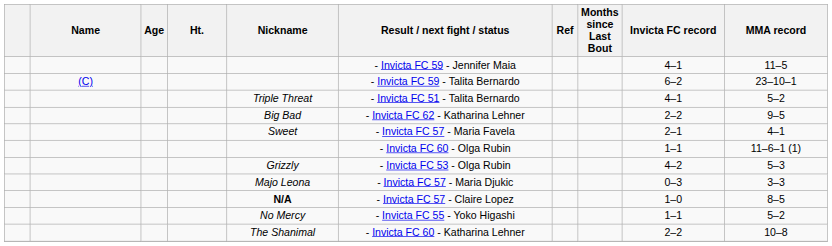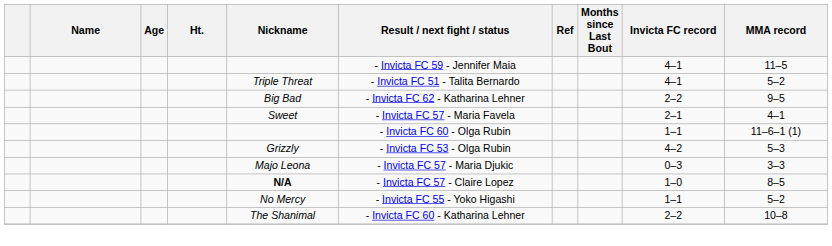 <table class="wikitable sortable" style="text-align:center">
 <tr>
 <th width=3%></th>
 <th width=13%>Name</th>
 <th width=3%>Age</th>
 <th width=7%>Ht.</th>
 <th width=13%>Nickname</th>
 <th width=25%>Result / next fight / status</th>
 <th width=3%>Ref</th>
 <th width=5%>Months since Last Bout</th>
 <th width=12%>Invicta FC record</th>
 <th width=12%>MMA record</th>
 </tr>
 <tr>
 <td></td>
 <td></td>
 <td></td>
 <td></td>
 <td></td>
 <td> - <a href='#'>Invicta FC 59</a> - Jennifer Maia</td>
 <td></td>
 <td></td>
 <td>4–1</td>
 <td>11–5</td>
-</tr>
-<tr>
-<td></td>
-<td> <a href='#'>(C)</a></td>
-<td></td>
-<td></td>
-<td></td>
-<td> - <a href='#'>Invicta FC 59</a> - Talita Bernardo</td>
-<td></td>
-<td></td>
-<td>6–2</td>
-<td>23–10–1</td>
 </tr>
 <tr>
 <td></td>
 <td></td>
 <td></td>
 <td></td>
 <td><em>Triple Threat</em></td>
 <td> - <a href='#'>Invicta FC 51</a> - Talita Bernardo</td>
 <td></td>
 <td></td>
 <td>4–1</td>
 <td>5–2</td>
 </tr>
 <tr>
 <td></td>
 <td></td>
 <td></td>
 <td></td>
 <td><em>Big Bad</em></td>
 <td> - <a href='#'>Invicta FC 62</a> - Katharina Lehner</td>
 <td></td>
 <td></td>
 <td>2–2</td>
 <td>9–5</td>
 </tr>
 <tr>
 <td></td>
 <td></td>
 <td></td>
 <td></td>
 <td><em>Sweet</em></td>
 <td> - <a href='#'>Invicta FC 57</a> - Maria Favela</td>
 <td></td>
 <td></td>
 <td>2–1</td>
 <td>4–1</td>
 </tr>
 <tr>
 <td></td>
 <td></td>
 <td></td>
 <td></td>
 <td></td>
 <td> - <a href='#'>Invicta FC 60</a> - Olga Rubin</td>
 <td></td>
 <td></td>
 <td>1–1</td>
 <td>11–6–1 (1)</td>
 </tr>
 <tr>
 <td></td>
 <td></td>
 <td></td>
 <td></td>
 <td><em>Grizzly</em></td>
 <td> - <a href='#'>Invicta FC 53</a> - Olga Rubin</td>
 <td></td>
 <td></td>
 <td>4–2</td>
 <td>5–3</td>
 </tr>
 <tr>
 <td></td>
 <td></td>
 <td></td>
 <td></td>
 <td><em>Majo Leona</em></td>
 <td> - <a href='#'>Invicta FC 57</a> - Maria Djukic</td>
 <td></td>
 <td></td>
 <td>0–3</td>
 <td>3–3</td>
 </tr>
 <tr>
 <td></td>
 <td></td>
 <td></td>
 <td></td>
 <td><strong>N/A</strong></td>
 <td> - <a href='#'>Invicta FC 57</a> - Claire Lopez</td>
 <td></td>
 <td></td>
 <td>1–0</td>
 <td>8–5</td>
 </tr>
 <tr>
 <td></td>
 <td></td>
 <td></td>
 <td></td>
 <td><em>No Mercy</em></td>
 <td> - <a href='#'>Invicta FC 55</a> - Yoko Higashi</td>
 <td></td>
 <td></td>
 <td>1–1</td>
 <td>5–2</td>
 </tr>
 <tr>
 <td></td>
 <td></td>
 <td></td>
 <td></td>
 <td><em>The Shanimal</em></td>
 <td> - <a href='#'>Invicta FC 60</a> - Katharina Lehner</td>
 <td></td>
 <td></td>
 <td>2–2</td>
 <td>10–8</td>
 </tr>
 <tr>
 </tr>
 </table>
